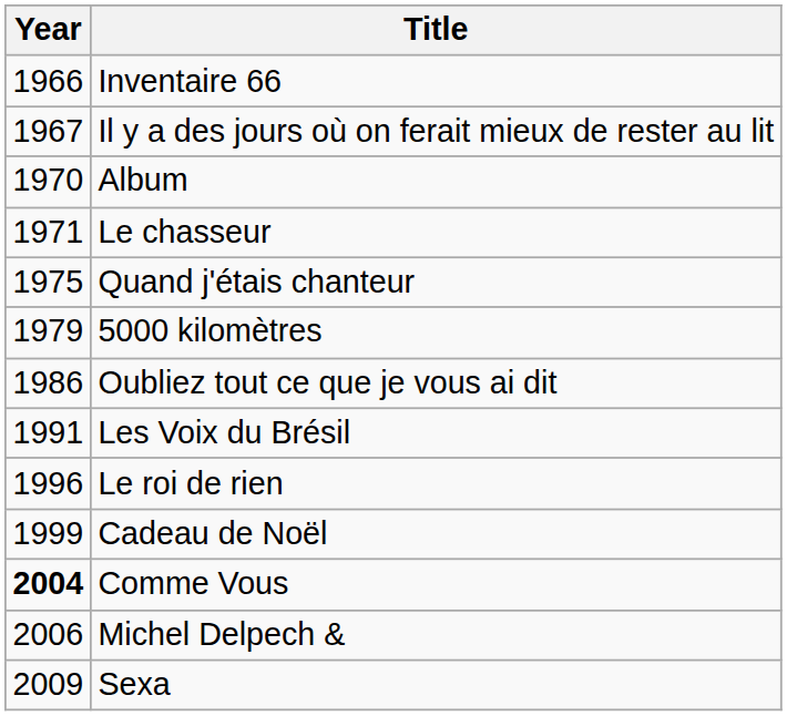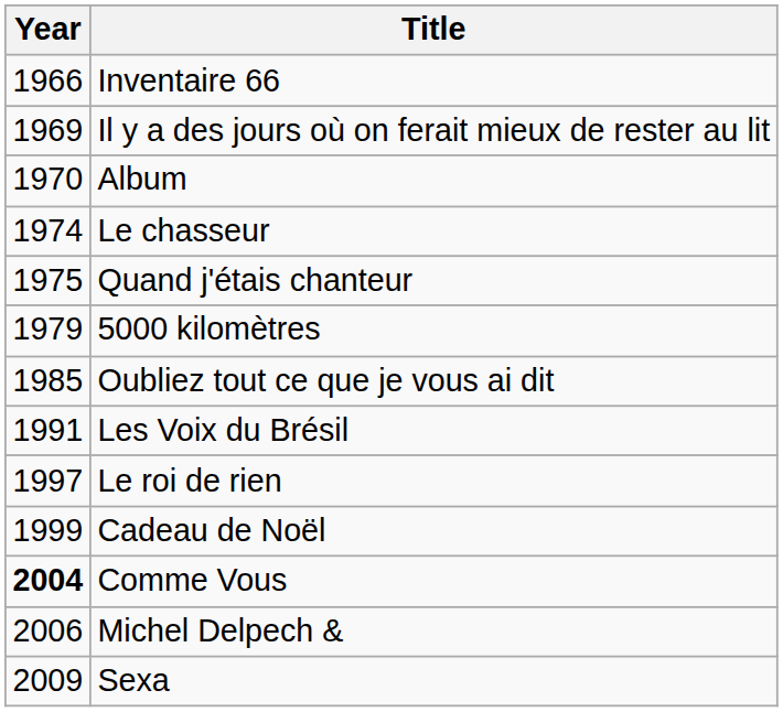 <table class="wikitable">
 <tr>
 <th>Year</th>
 <th>Title</th>
 </tr>
 <tr>
 <td>1966</td>
 <td>Inventaire 66</td>
 </tr>
 <tr>
-<td>1967</td>
+<td>1969</td>
 <td>Il y a des jours où on ferait  mieux de rester au lit</td>
 </tr>
 <tr>
 <td>1970</td>
 <td>Album</td>
 </tr>
 <tr>
-<td>1971</td>
+<td>1974</td>
 <td>Le chasseur</td>
 </tr>
 <tr>
 <td>1975</td>
 <td>Quand j'étais chanteur</td>
 </tr>
 <tr>
 <td>1979</td>
 <td>5000 kilomètres</td>
 </tr>
 <tr>
-<td>1986</td>
+<td>1985</td>
 <td>Oubliez tout ce que je vous ai dit</td>
 </tr>
 <tr>
 <td>1991</td>
 <td>Les Voix du Brésil</td>
 </tr>
 <tr>
-<td>1996</td>
+<td>1997</td>
 <td>Le roi de rien</td>
 </tr>
 <tr>
 <td>1999</td>
 <td>Cadeau de Noël</td>
 </tr>
 <tr>
 <td><strong>2004</strong></td>
 <td>Comme Vous</td>
 </tr>
 <tr>
 <td>2006</td>
 <td>Michel Delpech &</td>
 </tr>
 <tr>
 <td>2009</td>
 <td>Sexa</td>
 </tr>
 </table>
